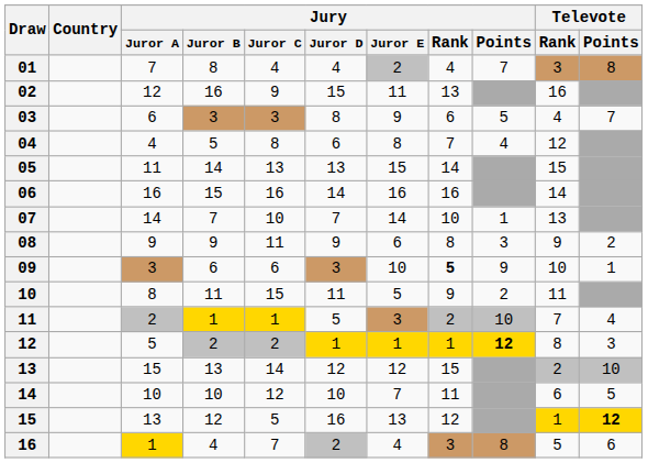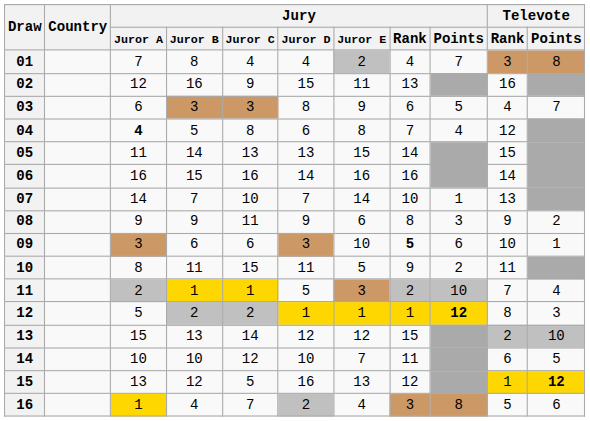 <table class="sortable wikitable collapsible plainrowheaders" style="text-align:center;">
 <tr>
 </tr>
 <tr>
 <th scope="col" rowspan="2">Draw</th>
 <th scope="col" rowspan="2">Country</th>
 <th scope="col" colspan="7">Jury</th>
 <th scope="col" colspan="2">Televote</th>
 </tr>
 <tr>
 <th scope="col"><small>Juror A</small></th>
 <th scope="col"><small>Juror B</small></th>
 <th scope="col"><small>Juror C</small></th>
 <th scope="col"><small>Juror D</small></th>
 <th scope="col"><small>Juror E</small></th>
 <th scope="col">Rank</th>
 <th scope="col">Points</th>
 <th scope="col">Rank</th>
 <th scope="col">Points</th>
 </tr>
 <tr>
 <th scope="row" style="text-align:center;">01</th>
 <td style="text-align:left;"></td>
 <td>7</td>
 <td>8</td>
 <td>4</td>
 <td>4</td>
 <td style="background:silver;">2</td>
 <td>4</td>
 <td>7</td>
 <td style="background:#CC9966;">3</td>
 <td style="background:#CC9966;">8</td>
 </tr>
 <tr>
 <th scope="row" style="text-align:center;">02</th>
 <td style="text-align:left;"></td>
 <td>12</td>
 <td>16</td>
 <td>9</td>
 <td>15</td>
 <td>11</td>
 <td>13</td>
 <td style="background:#AAAAAA;"></td>
 <td>16</td>
 <td style="background:#AAAAAA;"></td>
 </tr>
 <tr>
 <th scope="row" style="text-align:center;">03</th>
 <td style="text-align:left;"></td>
 <td>6</td>
 <td style="background:#CC9966;">3</td>
 <td style="background:#CC9966;">3</td>
 <td>8</td>
 <td>9</td>
 <td>6</td>
 <td>5</td>
 <td>4</td>
 <td>7</td>
 </tr>
 <tr>
 <th scope="row" style="text-align:center;">04</th>
 <td style="text-align:left;"></td>
-<td>4</td>
+<td><strong>4</strong></td>
 <td>5</td>
 <td>8</td>
 <td>6</td>
 <td>8</td>
 <td>7</td>
 <td>4</td>
 <td>12</td>
 <td style="background:#AAAAAA;"></td>
 </tr>
 <tr>
 <th scope="row" style="text-align:center;">05</th>
 <td style="text-align:left;"></td>
 <td>11</td>
 <td>14</td>
 <td>13</td>
 <td>13</td>
 <td>15</td>
 <td>14</td>
 <td style="background:#AAAAAA;"></td>
 <td>15</td>
 <td style="background:#AAAAAA;"></td>
 </tr>
 <tr>
 <th scope="row" style="text-align:center;">06</th>
 <td style="text-align:left;"></td>
 <td>16</td>
 <td>15</td>
 <td>16</td>
 <td>14</td>
 <td>16</td>
 <td>16</td>
 <td style="background:#AAAAAA;"></td>
 <td>14</td>
 <td style="background:#AAAAAA;"></td>
 </tr>
 <tr>
 <th scope="row" style="text-align:center;">07</th>
 <td style="text-align:left;"></td>
 <td>14</td>
 <td>7</td>
 <td>10</td>
 <td>7</td>
 <td>14</td>
 <td>10</td>
 <td>1</td>
 <td>13</td>
 <td style="background:#AAAAAA;"></td>
 </tr>
 <tr>
 <th scope="row" style="text-align:center;">08</th>
 <td style="text-align:left;"></td>
 <td>9</td>
 <td>9</td>
 <td>11</td>
 <td>9</td>
 <td>6</td>
 <td>8</td>
 <td>3</td>
 <td>9</td>
 <td>2</td>
 </tr>
 <tr>
 <th scope="row" style="text-align:center;">09</th>
 <td style="text-align:left;"></td>
 <td style="background:#CC9966;">3</td>
 <td>6</td>
 <td>6</td>
 <td style="background:#CC9966;">3</td>
 <td>10</td>
 <td><strong>5</strong></td>
-<td>9</td>
+<td>6</td>
 <td>10</td>
 <td>1</td>
 </tr>
 <tr>
 <th scope="row" style="text-align:center;">10</th>
 <td style="text-align:left;"></td>
 <td>8</td>
 <td>11</td>
 <td>15</td>
 <td>11</td>
 <td>5</td>
 <td>9</td>
 <td>2</td>
 <td>11</td>
 <td style="background:#AAAAAA;"></td>
 </tr>
 <tr>
 <th scope="row" style="text-align:center;">11</th>
 <td style="text-align:left;"></td>
 <td style="background:silver;">2</td>
 <td style="background:gold;">1</td>
 <td style="background:gold;">1</td>
 <td>5</td>
 <td style="background:#CC9966;">3</td>
 <td style="background:silver;">2</td>
 <td style="background:silver;">10</td>
 <td>7</td>
 <td>4</td>
 </tr>
 <tr>
 <th scope="row" style="text-align:center;">12</th>
 <td style="text-align:left;"></td>
 <td>5</td>
 <td style="background:silver;">2</td>
 <td style="background:silver;">2</td>
 <td style="background:gold;">1</td>
 <td style="background:gold;">1</td>
 <td style="background:gold;">1</td>
 <td style="background:gold;"><strong>12</strong></td>
 <td>8</td>
 <td>3</td>
 </tr>
 <tr>
 <th scope="row" style="text-align:center;">13</th>
 <td style="text-align:left;"></td>
 <td>15</td>
 <td>13</td>
 <td>14</td>
 <td>12</td>
 <td>12</td>
 <td>15</td>
 <td style="background:#AAAAAA;"></td>
 <td style="background:silver;">2</td>
 <td style="background:silver;">10</td>
 </tr>
 <tr>
 <th scope="row" style="text-align:center;">14</th>
 <td style="text-align:left;"></td>
 <td>10</td>
 <td>10</td>
 <td>12</td>
 <td>10</td>
 <td>7</td>
 <td>11</td>
 <td style="background:#AAAAAA;"></td>
 <td>6</td>
 <td>5</td>
 </tr>
 <tr>
 <th scope="row" style="text-align:center;">15</th>
 <td style="text-align:left;"></td>
 <td>13</td>
 <td>12</td>
 <td>5</td>
 <td>16</td>
 <td>13</td>
 <td>12</td>
 <td style="background:#AAAAAA;"></td>
 <td style="background:gold;">1</td>
 <td style="background:gold;"><strong>12</strong></td>
 </tr>
 <tr>
 <th scope="row" style="text-align:center;">16</th>
 <td style="text-align:left;"></td>
 <td style="background:gold;">1</td>
 <td>4</td>
 <td>7</td>
 <td style="background:silver;">2</td>
 <td>4</td>
 <td style="background:#CC9966;">3</td>
 <td style="background:#CC9966;">8</td>
 <td>5</td>
 <td>6</td>
 </tr>
 </table>
